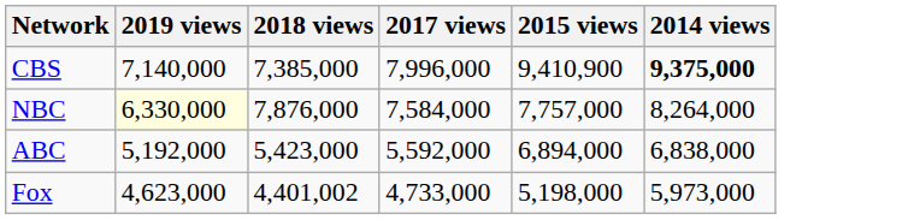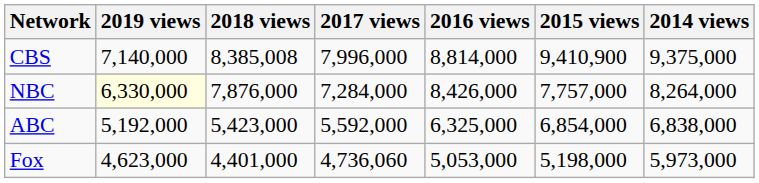 <table class="wikitable sortable">
 <tr>
 <th>Network</th>
 <th>2019 views</th>
 <th>2018 views</th>
 <th>2017 views</th>
+<th>2016 views</th>
 <th>2015 views</th>
 <th>2014 views</th>
 </tr>
 <tr>
 <td><a href='#'>CBS</a></td>
 <td>7,140,000</td>
-<td>7,385,000</td>
+<td>8,385,008</td>
 <td>7,996,000</td>
+<td>8,814,000</td>
 <td>9,410,900</td>
-<td><strong>9,375,000</strong></td>
+<td>9,375,000</td>
 </tr>
 <tr>
 <td><a href='#'>NBC</a></td>
 <td style="background: lightyellow;">6,330,000</td>
 <td>7,876,000</td>
-<td>7,584,000</td>
+<td>7,284,000</td>
+<td>8,426,000</td>
 <td>7,757,000</td>
 <td>8,264,000</td>
 </tr>
 <tr>
 <td><a href='#'>ABC</a></td>
 <td>5,192,000</td>
 <td>5,423,000</td>
 <td>5,592,000</td>
-<td>6,894,000</td>
+<td>6,325,000</td>
+<td>6,854,000</td>
 <td>6,838,000</td>
 </tr>
 <tr>
 <td><a href='#'>Fox</a></td>
 <td>4,623,000</td>
-<td>4,401,002</td>
-<td>4,733,000</td>
+<td>4,401,000</td>
+<td>4,736,060</td>
+<td>5,053,000</td>
 <td>5,198,000</td>
 <td>5,973,000</td>
 </tr>
 </table>
